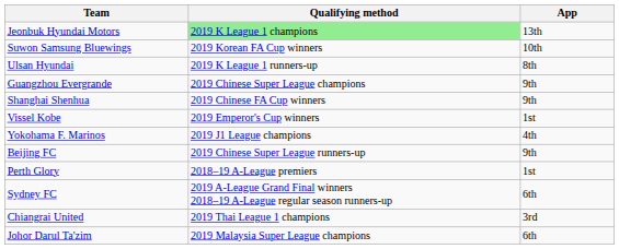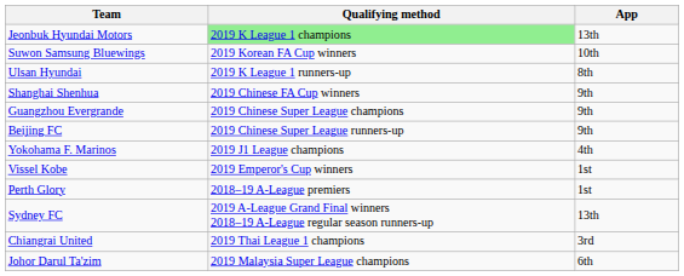 <table class="wikitable" style="table-layout:fixed;width:100%;">
 <tr>
 <th width=30%>Team</th>
 <th width=55%>Qualifying method</th>
 <th width=15%>App </th>
 </tr>
 <tr>
 <td> <a href='#'>Jeonbuk Hyundai Motors</a></td>
 <td style="background: lightgreen;"><a href='#'>2019 K League 1</a> champions</td>
 <td>13th </td>
 </tr>
 <tr>
 <td> <a href='#'>Suwon Samsung Bluewings</a></td>
 <td><a href='#'>2019 Korean FA Cup</a> winners</td>
 <td>10th </td>
 </tr>
 <tr>
 <td> <a href='#'>Ulsan Hyundai</a></td>
 <td><a href='#'>2019 K League 1</a> runners-up</td>
 <td>8th </td>
 </tr>
 <tr>
+<td> <a href='#'>Shanghai Shenhua</a></td>
+<td><a href='#'>2019 Chinese FA Cup</a> winners</td>
+<td>9th </td>
+</tr>
+<tr>
 <td> <a href='#'>Guangzhou Evergrande</a></td>
 <td><a href='#'>2019 Chinese Super League</a> champions</td>
 <td>9th </td>
 </tr>
 <tr>
-<td> <a href='#'>Shanghai Shenhua</a></td>
-<td><a href='#'>2019 Chinese FA Cup</a> winners</td>
+<td> <a href='#'>Beijing FC</a></td>
+<td><a href='#'>2019 Chinese Super League</a> runners-up</td>
 <td>9th </td>
-</tr>
-<tr>
-<td> <a href='#'>Vissel Kobe</a></td>
-<td><a href='#'>2019 Emperor's Cup</a> winners</td>
-<td>1st</td>
 </tr>
 <tr>
 <td> <a href='#'>Yokohama F. Marinos</a></td>
 <td><a href='#'>2019 J1 League</a> champions</td>
 <td>4th </td>
 </tr>
 <tr>
-<td> <a href='#'>Beijing FC</a></td>
-<td><a href='#'>2019 Chinese Super League</a> runners-up</td>
-<td>9th </td>
+<td> <a href='#'>Vissel Kobe</a></td>
+<td><a href='#'>2019 Emperor's Cup</a> winners</td>
+<td>1st</td>
 </tr>
 <tr>
 <td> <a href='#'>Perth Glory</a></td>
 <td><a href='#'>2018–19 A-League</a> premiers</td>
 <td>1st</td>
 </tr>
 <tr>
 <td> <a href='#'>Sydney FC</a></td>
 <td><a href='#'>2019 A-League Grand Final</a> winners<br><a href='#'>2018–19 A-League</a> regular season runners-up</td>
-<td>6th </td>
+<td>13th </td>
 </tr>
 <tr>
 <td> <a href='#'>Chiangrai United</a></td>
 <td><a href='#'>2019 Thai League 1</a> champions</td>
 <td>3rd </td>
 </tr>
 <tr>
 <td> <a href='#'>Johor Darul Ta'zim</a></td>
 <td><a href='#'>2019 Malaysia Super League</a> champions</td>
 <td>6th </td>
 </tr>
 </table>
